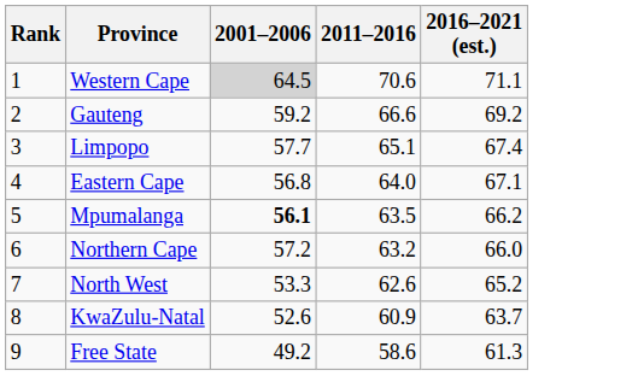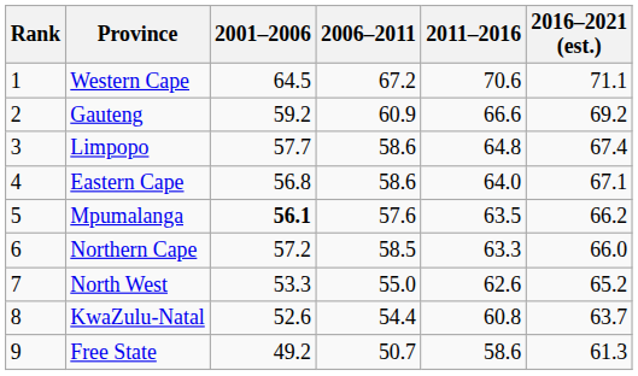 <table class="wikitable sortable">
 <tr>
 <th>Rank</th>
 <th>Province</th>
 <th>2001–2006</th>
+<th>2006–2011</th>
 <th>2011–2016</th>
 <th>2016–2021<br>(est.)</th>
 </tr>
 <tr>
 <td>1</td>
 <td><a href='#'>Western Cape</a></td>
-<td style="background: lightgrey; text-align:right">64.5</td>
+<td style="text-align:right">64.5</td>
+<td style="text-align:right">67.2</td>
 <td style="text-align:right">70.6</td>
 <td style="text-align:right">71.1</td>
 </tr>
 <tr>
 <td>2</td>
 <td><a href='#'>Gauteng</a></td>
 <td style="text-align:right">59.2</td>
+<td style="text-align:right">60.9</td>
 <td style="text-align:right">66.6</td>
 <td style="text-align:right">69.2</td>
 </tr>
 <tr>
 <td>3</td>
 <td><a href='#'>Limpopo</a></td>
 <td style="text-align:right">57.7</td>
-<td style="text-align:right">65.1</td>
+<td style="text-align:right">58.6</td>
+<td style="text-align:right">64.8</td>
 <td style="text-align:right">67.4</td>
 </tr>
 <tr>
 <td>4</td>
 <td><a href='#'>Eastern Cape</a></td>
 <td style="text-align:right">56.8</td>
+<td style="text-align:right">58.6</td>
 <td style="text-align:right">64.0</td>
 <td style="text-align:right">67.1</td>
 </tr>
 <tr>
 <td>5</td>
 <td><a href='#'>Mpumalanga</a></td>
 <td style="text-align:right"><strong>56.1</strong></td>
+<td style="text-align:right">57.6</td>
 <td style="text-align:right">63.5</td>
 <td style="text-align:right">66.2</td>
 </tr>
 <tr>
 <td>6</td>
 <td><a href='#'>Northern Cape</a></td>
 <td style="text-align:right">57.2</td>
-<td style="text-align:right">63.2</td>
+<td style="text-align:right">58.5</td>
+<td style="text-align:right">63.3</td>
 <td style="text-align:right">66.0</td>
 </tr>
 <tr>
 <td>7</td>
 <td><a href='#'>North West</a></td>
 <td style="text-align:right">53.3</td>
+<td style="text-align:right">55.0</td>
 <td style="text-align:right">62.6</td>
 <td style="text-align:right">65.2</td>
 </tr>
 <tr>
 <td>8</td>
 <td><a href='#'>KwaZulu-Natal</a></td>
 <td style="text-align:right">52.6</td>
-<td style="text-align:right">60.9</td>
+<td style="text-align:right">54.4</td>
+<td style="text-align:right">60.8</td>
 <td style="text-align:right">63.7</td>
 </tr>
 <tr>
 <td>9</td>
 <td><a href='#'>Free State</a></td>
 <td style="text-align:right">49.2</td>
+<td style="text-align:right">50.7</td>
 <td style="text-align:right">58.6</td>
 <td style="text-align:right">61.3</td>
 </tr>
 </table>
